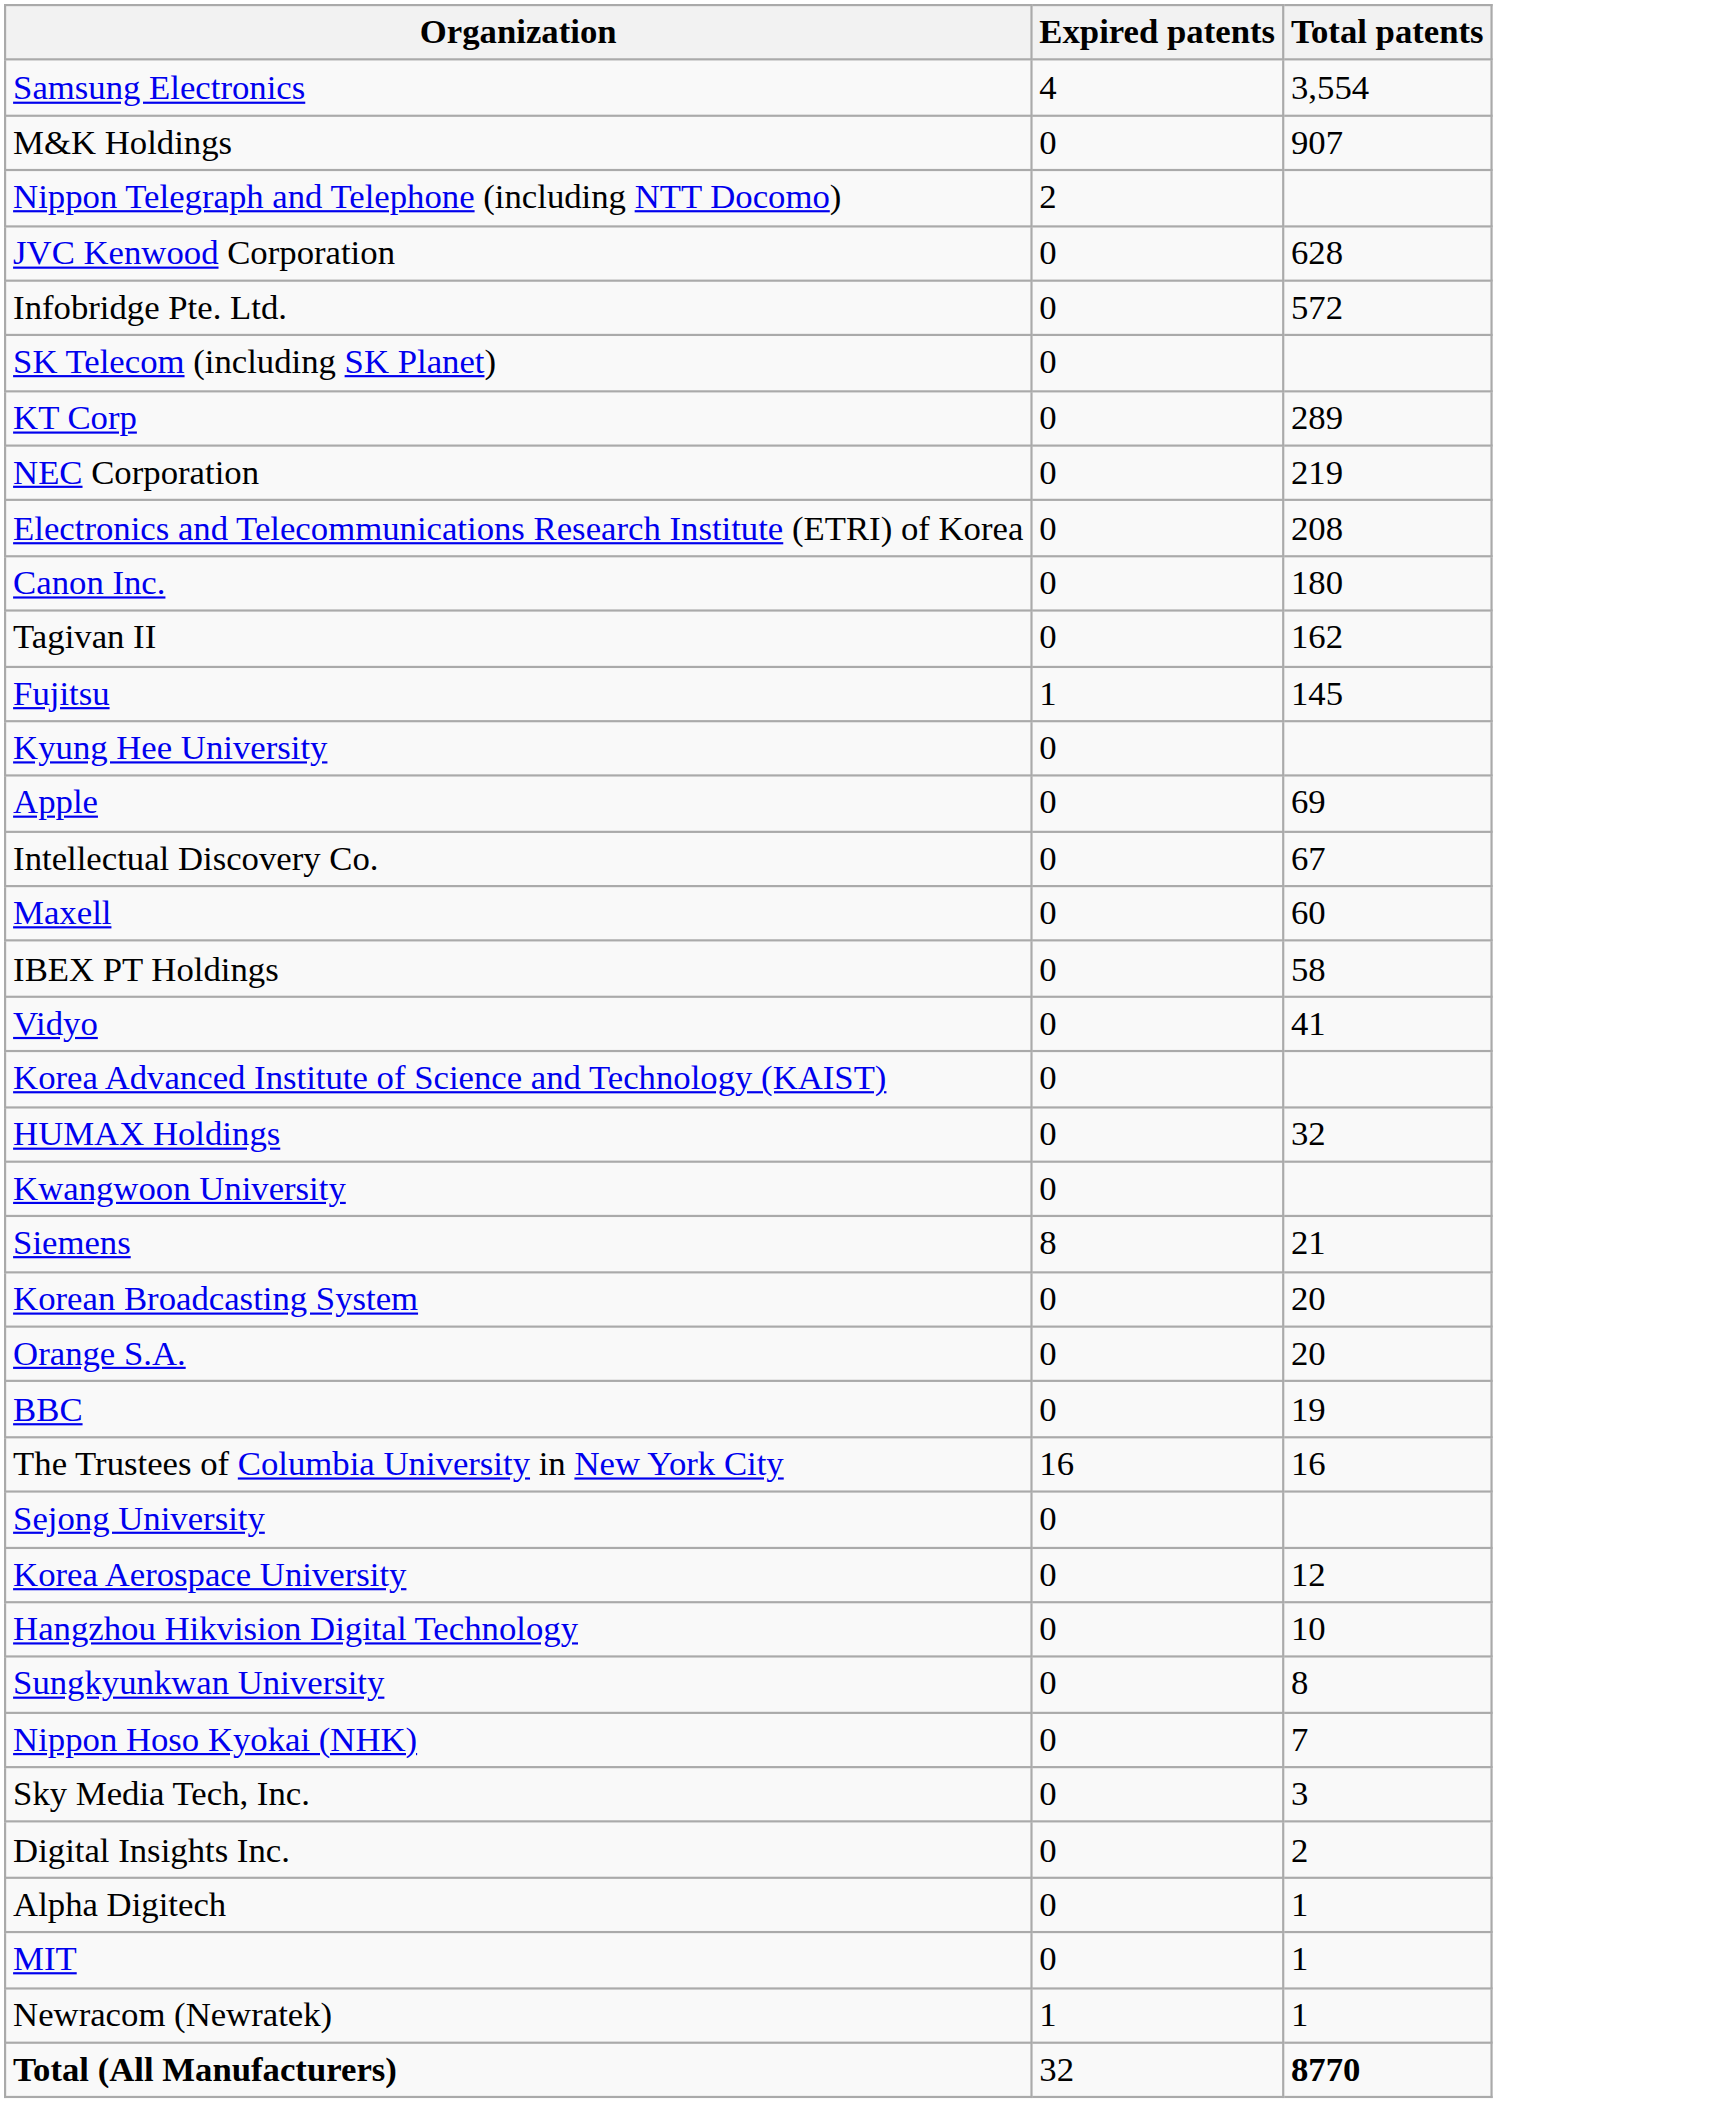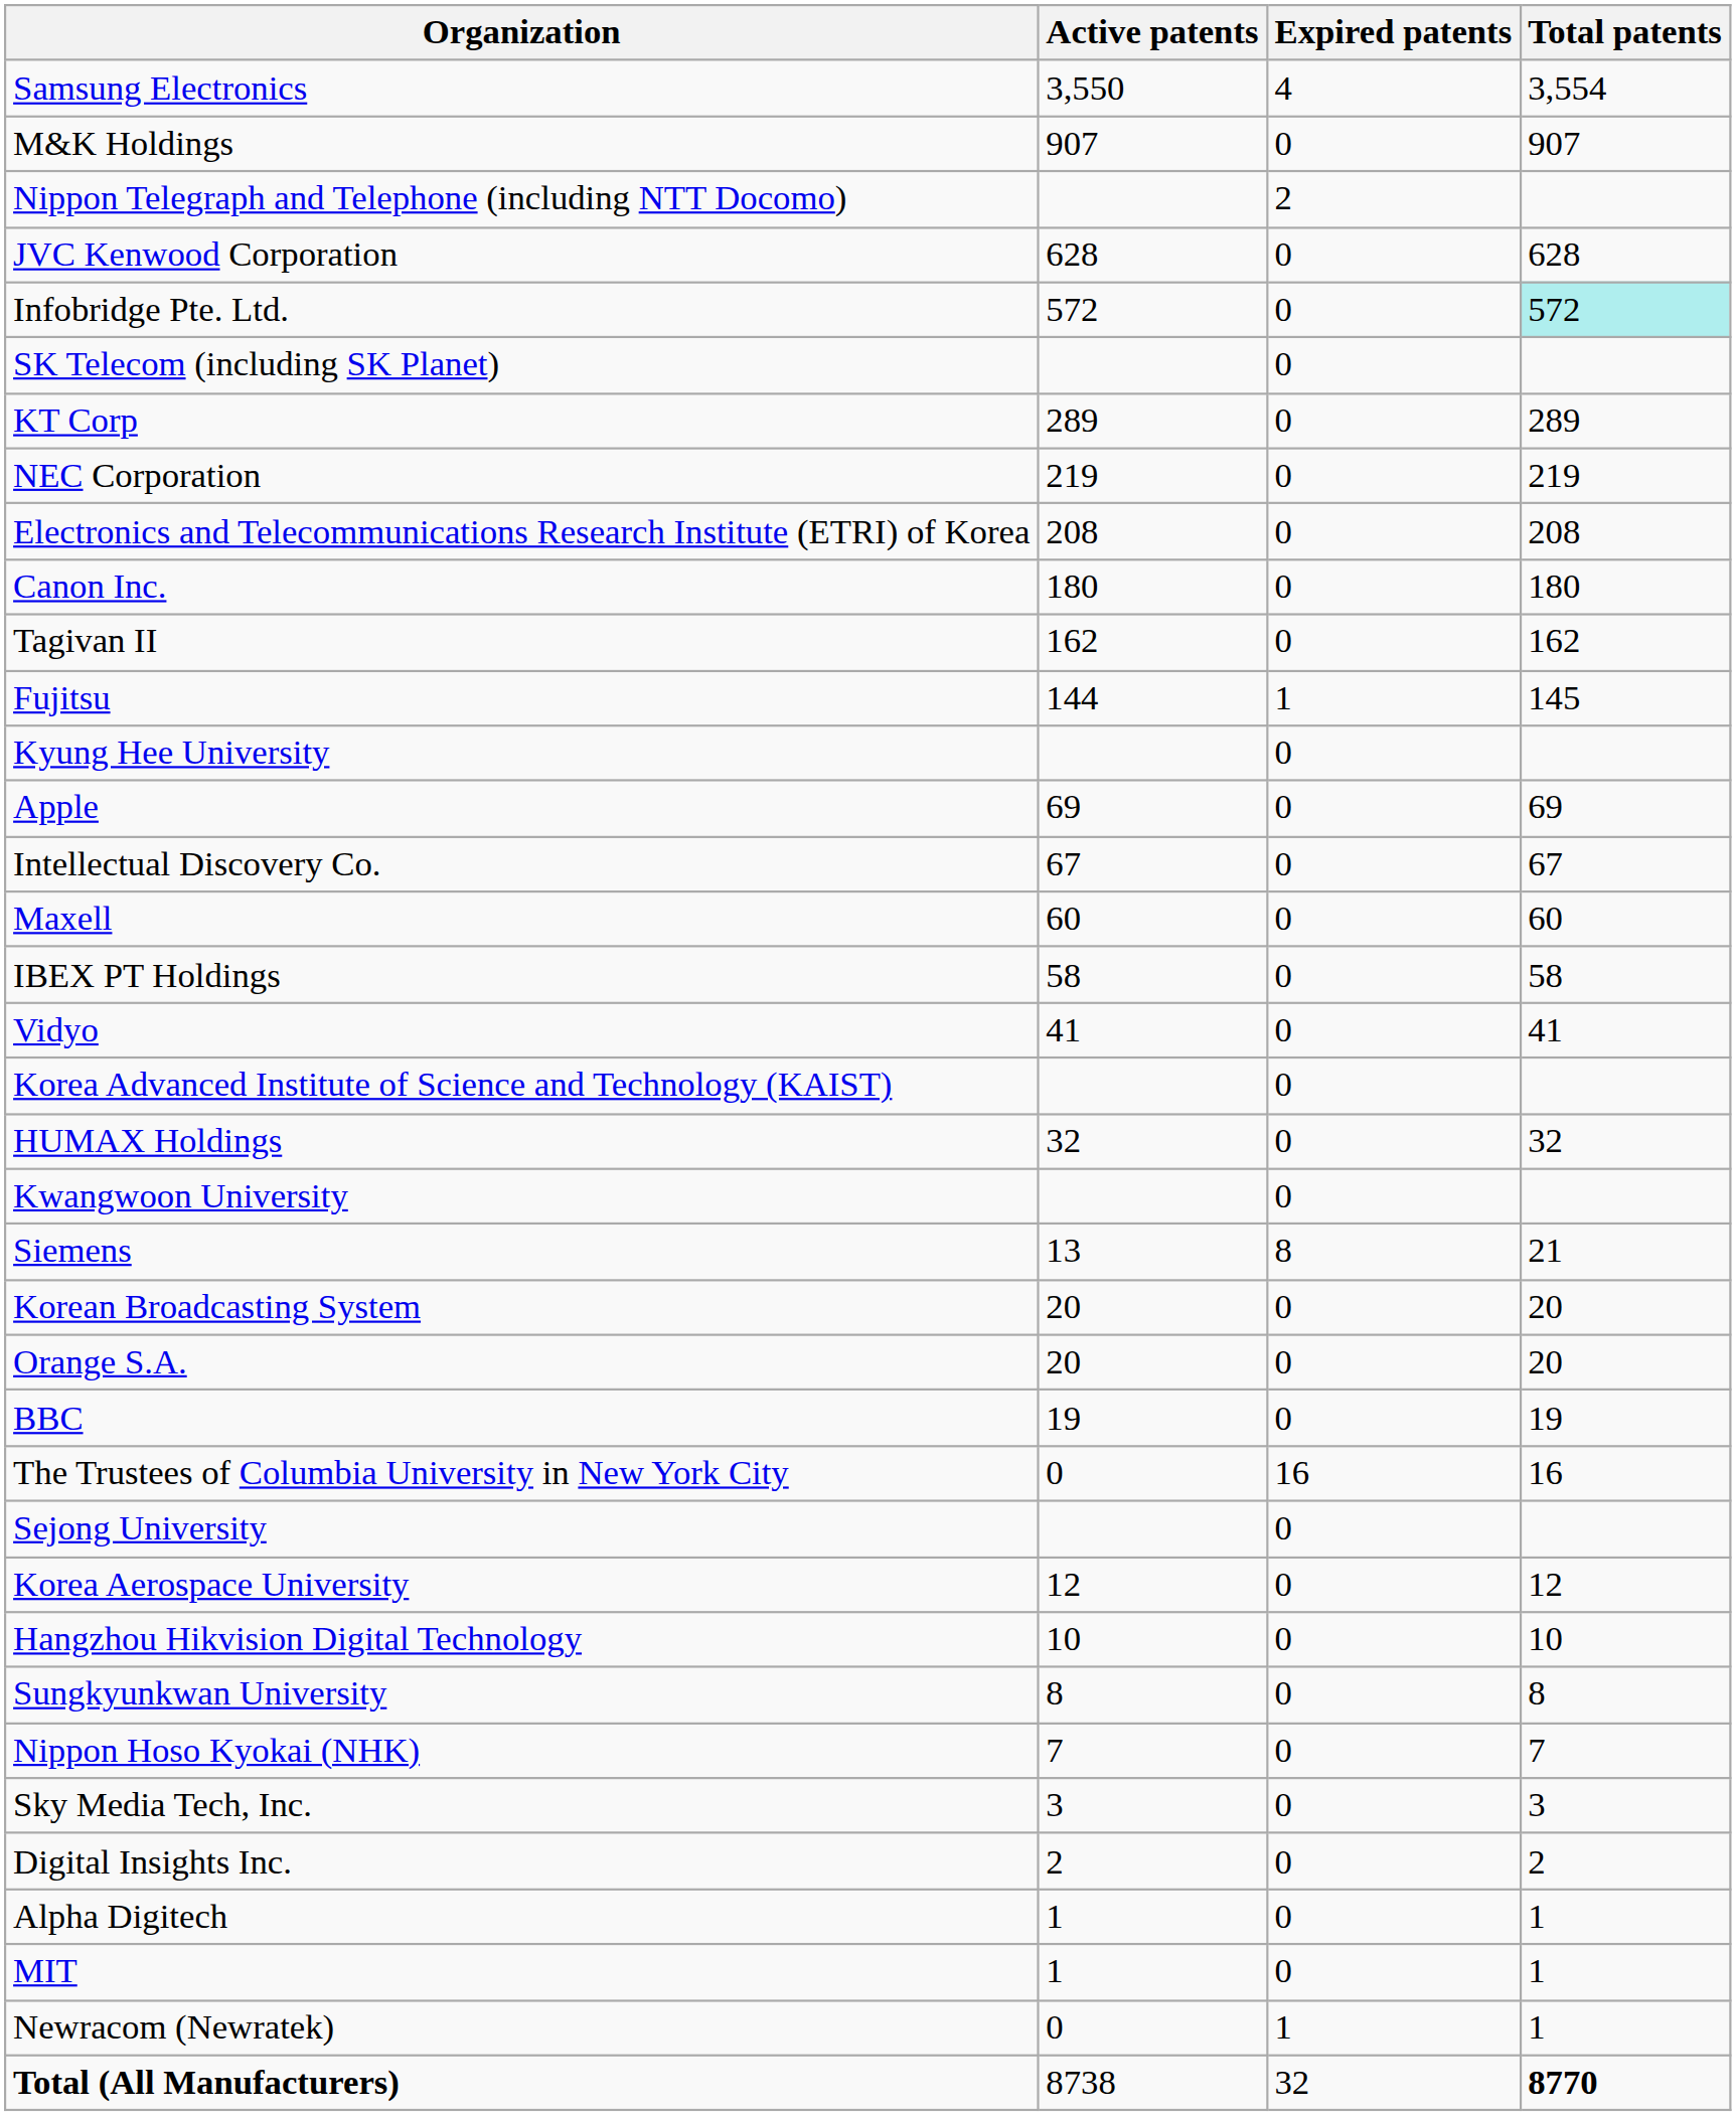 <table class="wikitable sortable">
 <tr>
 <th>Organization</th>
+<th>Active patents</th>
 <th>Expired patents</th>
 <th>Total patents</th>
 </tr>
 <tr>
 <td><a href='#'>Samsung Electronics</a></td>
+<td>3,550</td>
 <td>4</td>
 <td>3,554</td>
 </tr>
 <tr>
 <td>M&K Holdings</td>
+<td>907</td>
 <td>0</td>
 <td>907</td>
 </tr>
 <tr>
 <td><a href='#'>Nippon Telegraph and Telephone</a> (including <a href='#'>NTT Docomo</a>)</td>
+<td></td>
 <td>2</td>
 <td></td>
 </tr>
 <tr>
 <td><a href='#'>JVC Kenwood</a> Corporation</td>
+<td>628</td>
 <td>0</td>
 <td>628</td>
 </tr>
 <tr>
 <td>Infobridge Pte. Ltd.</td>
+<td>572</td>
 <td>0</td>
-<td>572</td>
+<td style="background: paleturquoise;">572</td>
 </tr>
 <tr>
 <td><a href='#'>SK Telecom</a> (including <a href='#'>SK Planet</a>)</td>
+<td></td>
 <td>0</td>
 <td></td>
 </tr>
 <tr>
 <td><a href='#'>KT Corp</a></td>
+<td>289</td>
 <td>0</td>
 <td>289</td>
 </tr>
 <tr>
 <td><a href='#'>NEC</a> Corporation</td>
+<td>219</td>
 <td>0</td>
 <td>219</td>
 </tr>
 <tr>
 <td><a href='#'>Electronics and Telecommunications Research Institute</a> (ETRI) of Korea</td>
+<td>208</td>
 <td>0</td>
 <td>208</td>
 </tr>
 <tr>
 <td><a href='#'>Canon Inc.</a></td>
+<td>180</td>
 <td>0</td>
 <td>180</td>
 </tr>
 <tr>
 <td>Tagivan II</td>
+<td>162</td>
 <td>0</td>
 <td>162</td>
 </tr>
 <tr>
 <td><a href='#'>Fujitsu</a></td>
+<td>144</td>
 <td>1</td>
 <td>145</td>
 </tr>
 <tr>
 <td><a href='#'>Kyung Hee University</a></td>
+<td></td>
 <td>0</td>
 <td></td>
 </tr>
 <tr>
 <td><a href='#'>Apple</a></td>
+<td>69</td>
 <td>0</td>
 <td>69</td>
 </tr>
 <tr>
 <td>Intellectual Discovery Co.</td>
+<td>67</td>
 <td>0</td>
 <td>67</td>
 </tr>
 <tr>
 <td><a href='#'>Maxell</a></td>
+<td>60</td>
 <td>0</td>
 <td>60</td>
 </tr>
 <tr>
 <td>IBEX PT Holdings</td>
+<td>58</td>
 <td>0</td>
 <td>58</td>
 </tr>
 <tr>
 <td><a href='#'>Vidyo</a></td>
+<td>41</td>
 <td>0</td>
 <td>41</td>
 </tr>
 <tr>
 <td><a href='#'>Korea Advanced Institute of Science and Technology (KAIST)</a></td>
+<td></td>
 <td>0</td>
 <td></td>
 </tr>
 <tr>
 <td><a href='#'>HUMAX Holdings</a></td>
+<td>32</td>
 <td>0</td>
 <td>32</td>
 </tr>
 <tr>
 <td><a href='#'>Kwangwoon University</a></td>
+<td></td>
 <td>0</td>
 <td></td>
 </tr>
 <tr>
 <td><a href='#'>Siemens</a></td>
+<td>13</td>
 <td>8</td>
 <td>21</td>
 </tr>
 <tr>
 <td><a href='#'>Korean Broadcasting System</a></td>
+<td>20</td>
 <td>0</td>
 <td>20</td>
 </tr>
 <tr>
 <td><a href='#'>Orange S.A.</a></td>
+<td>20</td>
 <td>0</td>
 <td>20</td>
 </tr>
 <tr>
 <td><a href='#'>BBC</a></td>
+<td>19</td>
 <td>0</td>
 <td>19</td>
 </tr>
 <tr>
 <td>The Trustees of <a href='#'>Columbia University</a> in <a href='#'>New York City</a></td>
+<td>0</td>
 <td>16</td>
 <td>16</td>
 </tr>
 <tr>
 <td><a href='#'>Sejong University</a></td>
+<td></td>
 <td>0</td>
 <td></td>
 </tr>
 <tr>
 <td><a href='#'>Korea Aerospace University</a></td>
+<td>12</td>
 <td>0</td>
 <td>12</td>
 </tr>
 <tr>
 <td><a href='#'>Hangzhou Hikvision Digital Technology</a></td>
+<td>10</td>
 <td>0</td>
 <td>10</td>
 </tr>
 <tr>
 <td><a href='#'>Sungkyunkwan University</a></td>
+<td>8</td>
 <td>0</td>
 <td>8</td>
 </tr>
 <tr>
 <td><a href='#'>Nippon Hoso Kyokai (NHK)</a></td>
+<td>7</td>
 <td>0</td>
 <td>7</td>
 </tr>
 <tr>
 <td>Sky Media Tech, Inc.</td>
+<td>3</td>
 <td>0</td>
 <td>3</td>
 </tr>
 <tr>
 <td>Digital Insights Inc.</td>
+<td>2</td>
 <td>0</td>
 <td>2</td>
 </tr>
 <tr>
 <td>Alpha Digitech</td>
+<td>1</td>
 <td>0</td>
 <td>1</td>
 </tr>
 <tr>
 <td><a href='#'>MIT</a></td>
+<td>1</td>
 <td>0</td>
 <td>1</td>
 </tr>
 <tr>
 <td>Newracom (Newratek)</td>
+<td>0</td>
 <td>1</td>
 <td>1</td>
 </tr>
 <tr>
 <td><strong>Total (All Manufacturers)</strong></td>
+<td>8738</td>
 <td>32</td>
 <td><strong>8770</strong></td>
 </tr>
 </table>
